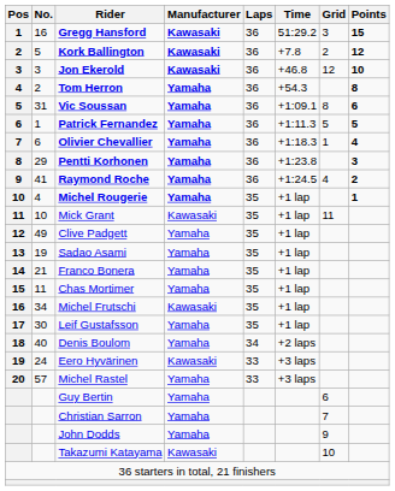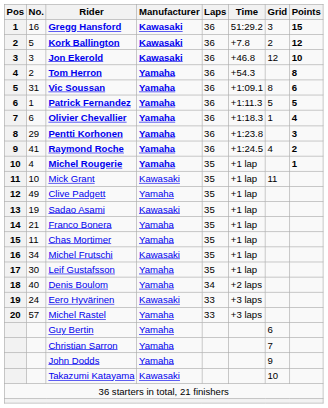 <table class="wikitable" style="font-size: 95%;">
 <tr>
 <th>Pos</th>
 <th>No.</th>
 <th>Rider</th>
 <th>Manufacturer</th>
 <th>Laps</th>
 <th>Time</th>
 <th>Grid</th>
 <th>Points</th>
 </tr>
 <tr>
 <th>1</th>
 <td>16</td>
 <td> <strong><a href='#'>Gregg Hansford</a></strong></td>
 <td><strong><a href='#'>Kawasaki</a></strong></td>
 <td>36</td>
 <td>51:29.2</td>
 <td>3</td>
 <td><strong>15</strong></td>
 </tr>
 <tr>
 <th>2</th>
 <td>5</td>
 <td> <strong><a href='#'>Kork Ballington</a></strong></td>
 <td><strong><a href='#'>Kawasaki</a></strong></td>
 <td>36</td>
 <td>+7.8</td>
 <td>2</td>
 <td><strong>12</strong></td>
 </tr>
 <tr>
 <th>3</th>
 <td>3</td>
 <td> <strong><a href='#'>Jon Ekerold</a></strong></td>
 <td><strong><a href='#'>Kawasaki</a></strong></td>
 <td>36</td>
 <td>+46.8</td>
 <td>12</td>
 <td><strong>10</strong></td>
 </tr>
 <tr>
 <th>4</th>
 <td>2</td>
 <td> <strong><a href='#'>Tom Herron</a></strong></td>
 <td><strong><a href='#'>Yamaha</a></strong></td>
 <td>36</td>
 <td>+54.3</td>
 <td></td>
 <td><strong>8</strong></td>
 </tr>
 <tr>
 <th>5</th>
 <td>31</td>
 <td> <strong><a href='#'>Vic Soussan</a></strong></td>
 <td><strong><a href='#'>Yamaha</a></strong></td>
 <td>36</td>
 <td>+1:09.1</td>
 <td>8</td>
 <td><strong>6</strong></td>
 </tr>
 <tr>
 <th>6</th>
 <td>1</td>
 <td> <strong><a href='#'>Patrick Fernandez</a></strong></td>
 <td><strong><a href='#'>Yamaha</a></strong></td>
 <td>36</td>
 <td>+1:11.3</td>
 <td>5</td>
 <td><strong>5</strong></td>
 </tr>
 <tr>
 <th>7</th>
 <td>6</td>
 <td> <strong><a href='#'>Olivier Chevallier</a></strong></td>
 <td><strong><a href='#'>Yamaha</a></strong></td>
 <td>36</td>
 <td>+1:18.3</td>
 <td>1</td>
 <td><strong>4</strong></td>
 </tr>
 <tr>
 <th>8</th>
 <td>29</td>
 <td> <strong><a href='#'>Pentti Korhonen</a></strong></td>
 <td><strong><a href='#'>Yamaha</a></strong></td>
 <td>36</td>
 <td>+1:23.8</td>
 <td></td>
 <td><strong>3</strong></td>
 </tr>
 <tr>
 <th>9</th>
 <td>41</td>
 <td> <strong><a href='#'>Raymond Roche</a></strong></td>
 <td><strong><a href='#'>Yamaha</a></strong></td>
 <td>36</td>
 <td>+1:24.5</td>
 <td>4</td>
 <td><strong>2</strong></td>
 </tr>
 <tr>
 <th>10</th>
 <td>4</td>
 <td> <strong><a href='#'>Michel Rougerie</a></strong></td>
 <td><strong><a href='#'>Yamaha</a></strong></td>
 <td>35</td>
 <td>+1 lap</td>
 <td></td>
 <td><strong>1</strong></td>
 </tr>
 <tr>
 <th>11</th>
 <td>10</td>
 <td> <a href='#'>Mick Grant</a></td>
 <td><a href='#'>Kawasaki</a></td>
 <td>35</td>
 <td>+1 lap</td>
 <td>11</td>
 <td></td>
 </tr>
 <tr>
 <th>12</th>
 <td>49</td>
 <td> <a href='#'>Clive Padgett</a></td>
 <td><a href='#'>Yamaha</a></td>
 <td>35</td>
 <td>+1 lap</td>
 <td></td>
 <td></td>
 </tr>
 <tr>
 <th>13</th>
 <td>19</td>
 <td> <a href='#'>Sadao Asami</a></td>
-<td><a href='#'>Yamaha</a></td>
+<td><a href='#'>Kawasaki</a></td>
 <td>35</td>
 <td>+1 lap</td>
 <td></td>
 <td></td>
 </tr>
 <tr>
 <th>14</th>
 <td>21</td>
 <td> <a href='#'>Franco Bonera</a></td>
 <td><a href='#'>Yamaha</a></td>
 <td>35</td>
 <td>+1 lap</td>
 <td></td>
 <td></td>
 </tr>
 <tr>
 <th>15</th>
 <td>11</td>
 <td> <a href='#'>Chas Mortimer</a></td>
 <td><a href='#'>Yamaha</a></td>
 <td>35</td>
 <td>+1 lap</td>
 <td></td>
 <td></td>
 </tr>
 <tr>
 <th>16</th>
 <td>34</td>
 <td> <a href='#'>Michel Frutschi</a></td>
 <td><a href='#'>Kawasaki</a></td>
 <td>35</td>
 <td>+1 lap</td>
 <td></td>
 <td></td>
 </tr>
 <tr>
 <th>17</th>
 <td>30</td>
 <td> <a href='#'>Leif Gustafsson</a></td>
 <td><a href='#'>Yamaha</a></td>
 <td>35</td>
 <td>+1 lap</td>
 <td></td>
 <td></td>
 </tr>
 <tr>
 <th>18</th>
 <td>40</td>
 <td> <a href='#'>Denis Boulom</a></td>
 <td><a href='#'>Yamaha</a></td>
 <td>34</td>
 <td>+2 laps</td>
 <td></td>
 <td></td>
 </tr>
 <tr>
 <th>19</th>
 <td>24</td>
 <td> <a href='#'>Eero Hyvärinen</a></td>
 <td><a href='#'>Kawasaki</a></td>
 <td>33</td>
 <td>+3 laps</td>
 <td></td>
 <td></td>
 </tr>
 <tr>
 <th>20</th>
 <td>57</td>
 <td> <a href='#'>Michel Rastel</a></td>
 <td><a href='#'>Yamaha</a></td>
 <td>33</td>
 <td>+3 laps</td>
 <td></td>
 <td></td>
 </tr>
 <tr>
 <th></th>
 <td></td>
 <td> <a href='#'>Guy Bertin</a></td>
 <td><a href='#'>Yamaha</a></td>
 <td></td>
 <td></td>
 <td>6</td>
 <td></td>
 </tr>
 <tr>
 <th></th>
 <td></td>
 <td> <a href='#'>Christian Sarron</a></td>
 <td><a href='#'>Yamaha</a></td>
 <td></td>
 <td></td>
 <td>7</td>
 <td></td>
 </tr>
 <tr>
 <th></th>
 <td></td>
 <td> <a href='#'>John Dodds</a></td>
 <td><a href='#'>Yamaha</a></td>
 <td></td>
 <td></td>
 <td>9</td>
 <td></td>
 </tr>
 <tr>
 <th></th>
 <td></td>
 <td> <a href='#'>Takazumi Katayama</a></td>
 <td><a href='#'>Kawasaki</a></td>
 <td></td>
 <td></td>
 <td>10</td>
 <td></td>
 </tr>
 <tr>
 <td colspan=8 align=center>36 starters in total, 21 finishers</td>
 </tr>
 <tr>
 <th colspan=8></th>
 </tr>
 </table>
